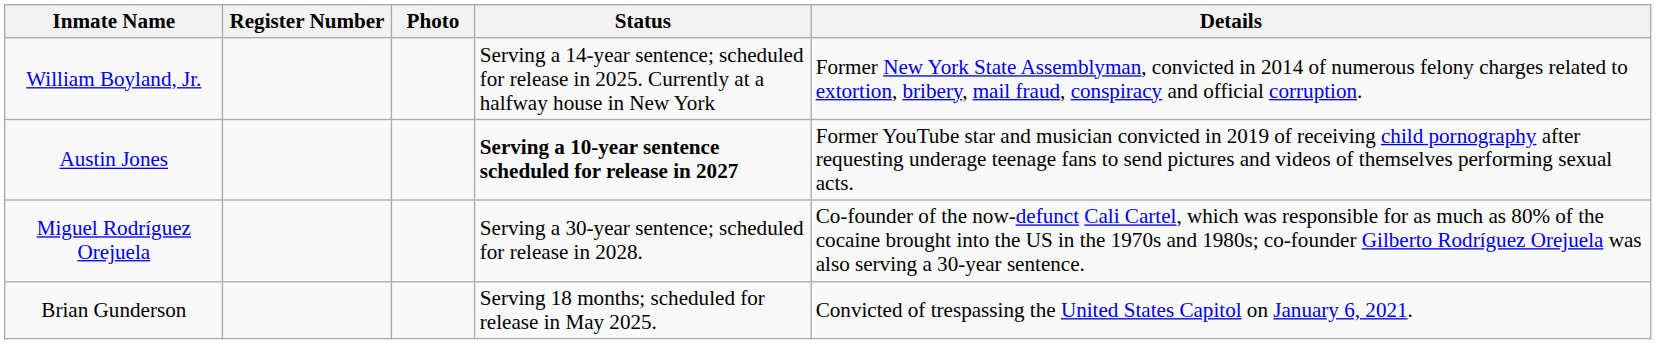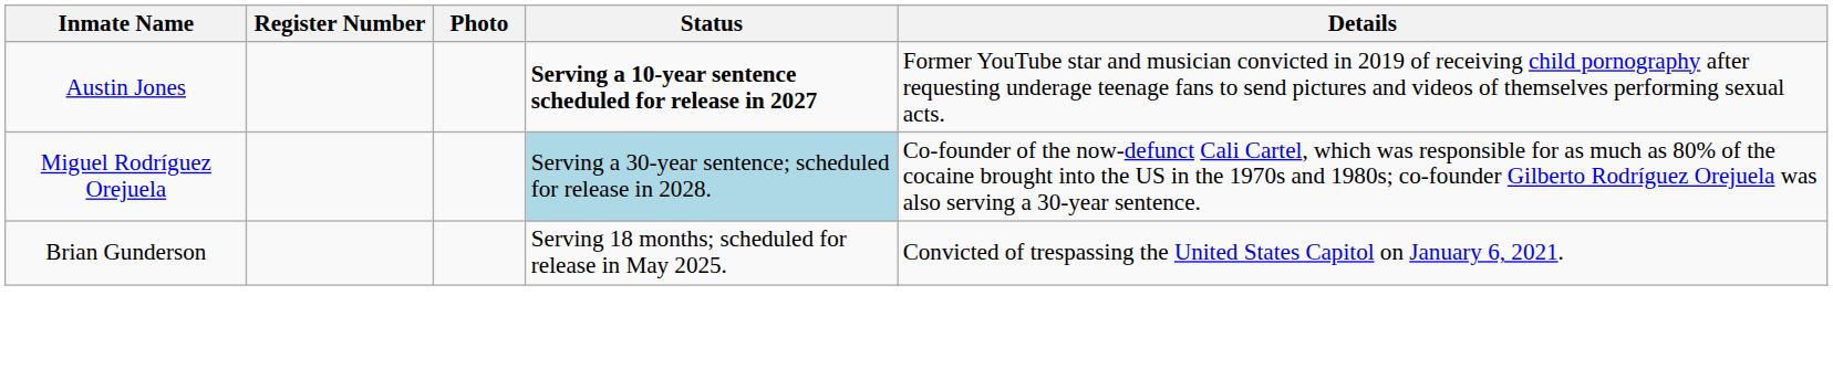 <table class="wikitable sortable">
 <tr>
 <th width=13%>Inmate Name</th>
 <th width=10%>Register Number</th>
 <th width=5%>Photo</th>
 <th width=20%>Status</th>
 <th width=50%>Details</th>
-</tr>
-<tr>
-<td style="text-align:center;"><a href='#'>William Boyland, Jr.</a></td>
-<td style="text-align:center;"></td>
-<td></td>
-<td>Serving a 14-year sentence; scheduled for release in 2025. Currently at a halfway house in New York</td>
-<td>Former <a href='#'>New York State Assemblyman</a>, convicted in 2014 of numerous felony charges related to <a href='#'>extortion</a>, <a href='#'>bribery</a>, <a href='#'>mail fraud</a>, <a href='#'>conspiracy</a> and official <a href='#'>corruption</a>.</td>
 </tr>
 <tr>
 <td style="text-align:center;"><a href='#'>Austin Jones</a></td>
 <td style="text-align:center;"></td>
 <td style="text-align:center;"></td>
 <td><strong>Serving a 10-year sentence scheduled for release in 2027</strong></td>
 <td>Former YouTube star and musician convicted in 2019 of receiving <a href='#'>child pornography</a> after requesting underage teenage fans to send pictures and videos of themselves performing sexual acts.</td>
 </tr>
 <tr>
 <td align="center"><a href='#'>Miguel Rodríguez Orejuela</a></td>
 <td align="center"></td>
 <td style="text-align:center;"></td>
-<td>Serving a 30-year sentence; scheduled for release in 2028.</td>
+<td style="background: lightblue;">Serving a 30-year sentence; scheduled for release in 2028.</td>
 <td>Co-founder of the now-<a href='#'>defunct</a> <a href='#'>Cali Cartel</a>, which was responsible for as much as 80% of the cocaine brought into the US in the 1970s and 1980s; co-founder <a href='#'>Gilberto Rodríguez Orejuela</a> was also serving a 30-year sentence.</td>
 </tr>
 <tr>
 <td style="text-align:center;">Brian Gunderson</td>
 <td style="text-align:center;"></td>
 <td style="text-align:center;"></td>
 <td>Serving 18 months; scheduled for release in May 2025.</td>
 <td>Convicted of trespassing the <a href='#'>United States Capitol</a> on <a href='#'>January 6, 2021</a>.</td>
 </tr>
 </table>
